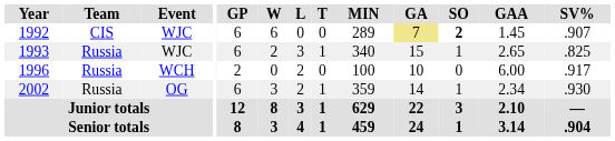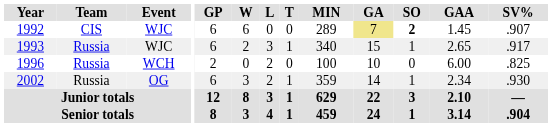 <table border="0" cellpadding="1" cellspacing="0" ID="Table3" style="text-align:center; width:40em">
 <tr ALIGN="center" bgcolor="#e0e0e0">
 <th>Year</th>
 <th>Team</th>
 <th>Event</th>
 <th rowspan="99" bgcolor="#ffffff"></th>
 <th>GP</th>
 <th>W</th>
 <th>L</th>
 <th>T</th>
 <th>MIN</th>
 <th>GA</th>
 <th>SO</th>
 <th>GAA</th>
 <th>SV%</th>
 </tr>
 <tr>
 <td><a href='#'>1992</a></td>
 <td><a href='#'>CIS</a></td>
 <td><a href='#'>WJC</a></td>
 <td>6</td>
 <td>6</td>
 <td>0</td>
 <td>0</td>
 <td>289</td>
 <td style="background: khaki;">7</td>
 <td><strong>2</strong></td>
 <td>1.45</td>
 <td>.907</td>
 </tr>
 <tr bgcolor="#f0f0f0">
 <td><a href='#'>1993</a></td>
 <td><a href='#'>Russia</a></td>
 <td>WJC</td>
 <td>6</td>
 <td>2</td>
 <td>3</td>
 <td>1</td>
 <td>340</td>
 <td>15</td>
 <td>1</td>
 <td>2.65</td>
-<td>.825</td>
+<td>.917</td>
 </tr>
 <tr>
 <td><a href='#'>1996</a></td>
 <td><a href='#'>Russia</a></td>
 <td><a href='#'>WCH</a></td>
 <td>2</td>
 <td>0</td>
 <td>2</td>
 <td>0</td>
 <td>100</td>
 <td>10</td>
 <td>0</td>
 <td>6.00</td>
-<td>.917</td>
+<td>.825</td>
 </tr>
 <tr bgcolor="#f0f0f0">
 <td><a href='#'>2002</a></td>
 <td>Russia</td>
 <td><a href='#'>OG</a></td>
 <td>6</td>
 <td>3</td>
 <td>2</td>
 <td>1</td>
 <td>359</td>
 <td>14</td>
 <td>1</td>
 <td>2.34</td>
 <td>.930</td>
 </tr>
 <tr bgcolor="#e0e0e0">
 <th colspan=3>Junior totals</th>
 <th>12</th>
 <th>8</th>
 <th>3</th>
 <th>1</th>
 <th>629</th>
 <th>22</th>
 <th>3</th>
 <th>2.10</th>
 <th>—</th>
 </tr>
 <tr bgcolor="#e0e0e0">
 <th colspan=3>Senior totals</th>
 <th>8</th>
 <th>3</th>
 <th>4</th>
 <th>1</th>
 <th>459</th>
 <th>24</th>
 <th>1</th>
 <th>3.14</th>
 <th>.904</th>
 </tr>
 </table>
